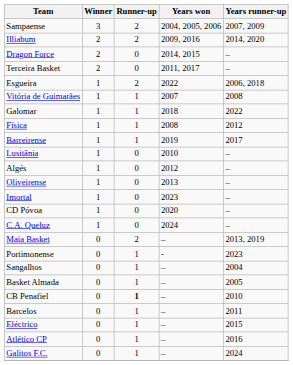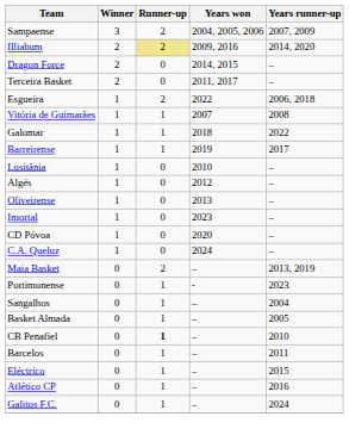 <table class="wikitable sortable" style="font-size:90%">
 <tr>
 <th>Team</th>
 <th>Winner</th>
 <th>Runner-up</th>
 <th>Years won</th>
 <th>Years runner-up</th>
 </tr>
 <tr>
 <td>Sampaense</td>
 <td align=center>3</td>
 <td align=center>2</td>
 <td>2004, 2005, 2006</td>
 <td>2007, 2009</td>
 </tr>
 <tr>
 <td><a href='#'>Illiabum</a></td>
 <td align=center>2</td>
-<td align=center>2</td>
+<td align=center style="background: khaki;">2</td>
 <td>2009, 2016</td>
 <td>2014, 2020</td>
 </tr>
 <tr>
 <td><a href='#'>Dragon Force</a></td>
 <td align=center>2</td>
 <td align=center>0</td>
 <td>2014, 2015</td>
 <td>–</td>
 </tr>
 <tr>
 <td>Terceira Basket</td>
 <td align=center>2</td>
 <td align=center>0</td>
 <td>2011, 2017</td>
 <td>–</td>
 </tr>
 <tr>
 <td>Esgueira</td>
 <td align=center>1</td>
 <td align="center">2</td>
 <td>2022</td>
 <td>2006, 2018</td>
 </tr>
 <tr>
 <td><a href='#'>Vitória de Guimarães</a></td>
 <td align=center>1</td>
 <td align=center>1</td>
 <td>2007</td>
 <td>2008</td>
 </tr>
 <tr>
 <td>Galomar</td>
 <td align=center>1</td>
 <td align=center>1</td>
 <td>2018</td>
 <td>2022</td>
-</tr>
-<tr>
-<td><a href='#'>Física</a></td>
-<td align=center>1</td>
-<td align=center>1</td>
-<td>2008</td>
-<td>2012</td>
 </tr>
 <tr>
 <td><a href='#'>Barreirense</a></td>
 <td align=center>1</td>
 <td align=center>1</td>
 <td>2019</td>
 <td>2017</td>
 </tr>
 <tr>
 <td><a href='#'>Lusitânia</a></td>
 <td align=center>1</td>
 <td align=center>0</td>
 <td>2010</td>
 <td>–</td>
 </tr>
 <tr>
 <td>Algés</td>
 <td align=center>1</td>
 <td align=center>0</td>
 <td>2012</td>
 <td>–</td>
 </tr>
 <tr>
 <td><a href='#'>Oliveirense</a></td>
 <td align=center>1</td>
 <td align=center>0</td>
 <td>2013</td>
 <td>–</td>
 </tr>
 <tr>
 <td><a href='#'>Imortal</a></td>
 <td align=center>1</td>
 <td align=center>0</td>
 <td>2023</td>
 <td>–</td>
 </tr>
 <tr>
 <td>CD Póvoa</td>
 <td align=center>1</td>
 <td align=center>0</td>
 <td>2020</td>
 <td>–</td>
 </tr>
 <tr>
 <td><a href='#'>C.A. Queluz</a></td>
 <td align=center>1</td>
 <td align=center>0</td>
 <td>2024</td>
 <td>–</td>
 </tr>
 <tr>
 <td><a href='#'>Maia Basket</a></td>
 <td align=center>0</td>
 <td align=center>2</td>
 <td>–</td>
 <td>2013, 2019</td>
 </tr>
 <tr>
 <td>Portimonense</td>
 <td align=center>0</td>
 <td align=center>1</td>
 <td>-</td>
 <td>2023</td>
 </tr>
 <tr>
 <td>Sangalhos</td>
 <td align=center>0</td>
 <td align=center>1</td>
 <td>–</td>
 <td>2004</td>
 </tr>
 <tr>
 <td>Basket Almada</td>
 <td align=center>0</td>
 <td align=center>1</td>
 <td>–</td>
 <td>2005</td>
 </tr>
 <tr>
 <td>CB Penafiel</td>
 <td align=center>0</td>
 <td align=center><strong>1</strong></td>
 <td>–</td>
 <td>2010</td>
 </tr>
 <tr>
 <td>Barcelos</td>
 <td align=center>0</td>
 <td align=center>1</td>
 <td>–</td>
 <td>2011</td>
 </tr>
 <tr>
 <td><a href='#'>Eléctrico</a></td>
 <td align=center>0</td>
 <td align=center>1</td>
 <td>–</td>
 <td>2015</td>
 </tr>
 <tr>
 <td><a href='#'>Atlético CP</a></td>
 <td align=center>0</td>
 <td align=center>1</td>
 <td>–</td>
 <td>2016</td>
 </tr>
 <tr>
 <td><a href='#'>Galitos F.C.</a></td>
 <td align=center>0</td>
 <td align=center>1</td>
 <td>–</td>
 <td>2024</td>
 </tr>
 <tr>
 </tr>
 </table>
